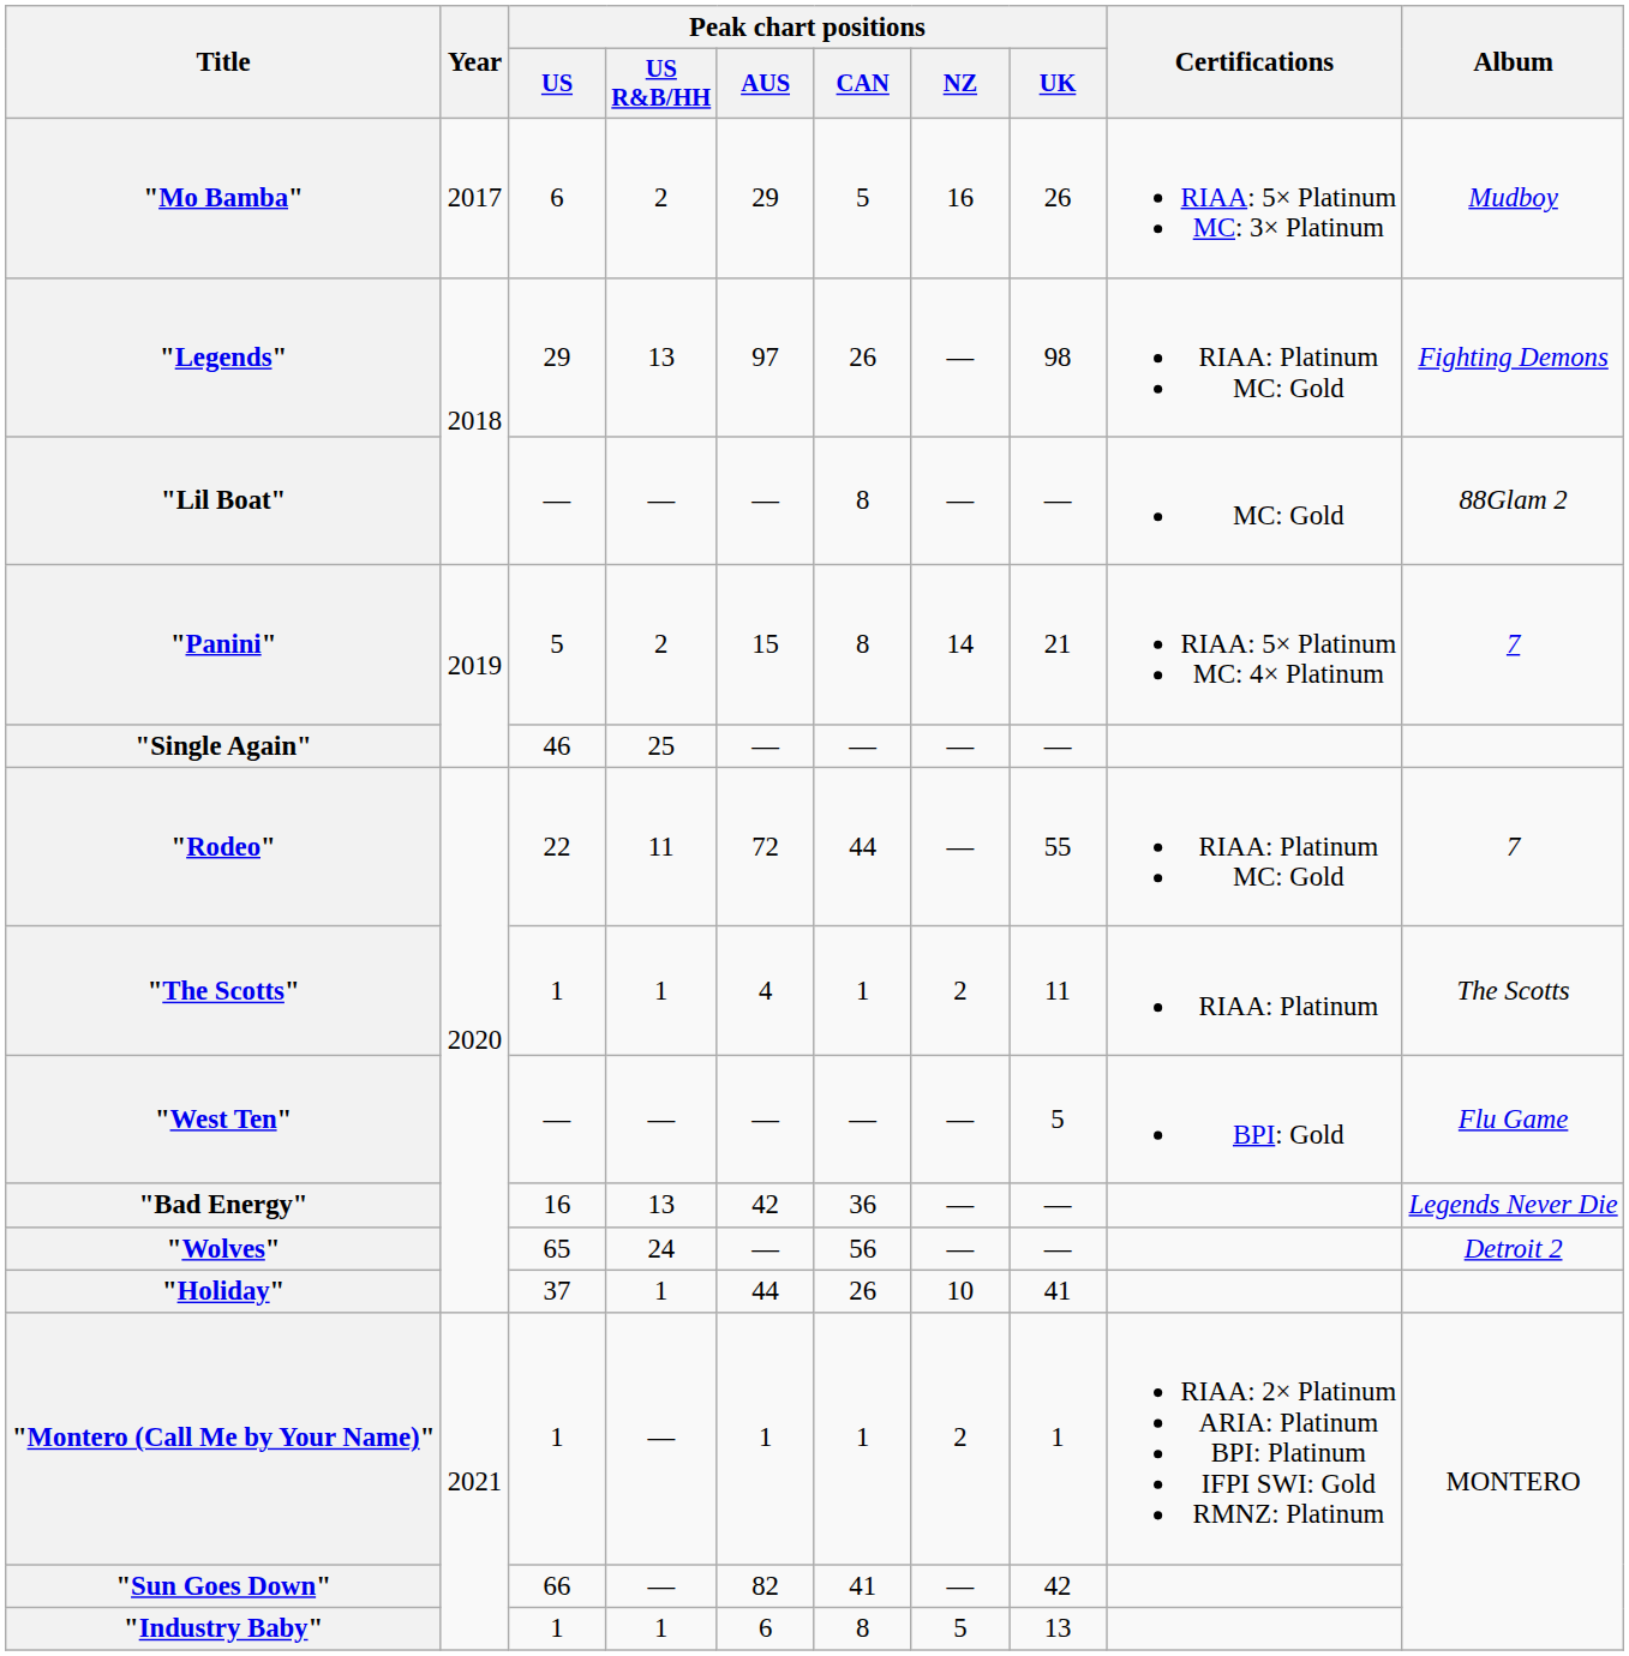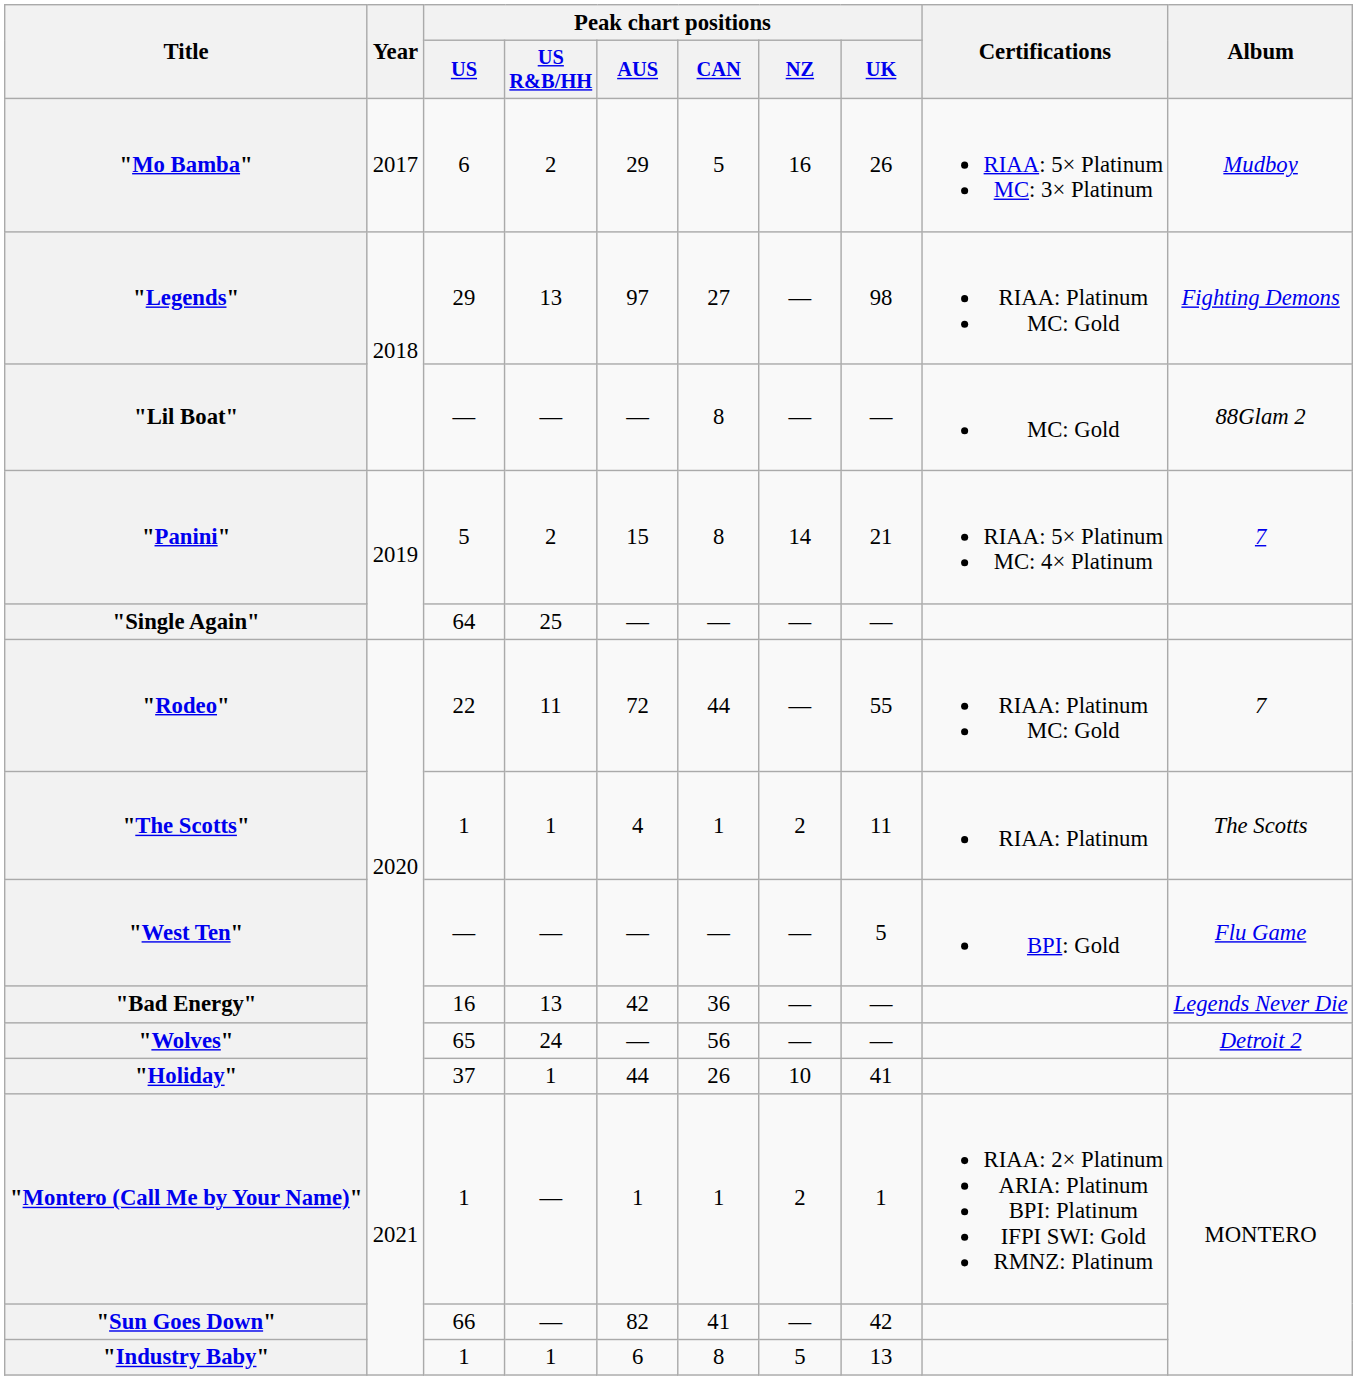 <table class="wikitable plainrowheaders" style="text-align:center;">
 <tr>
 <th rowspan="2">Title</th>
 <th rowspan="2">Year</th>
 <th colspan="6">Peak chart positions</th>
 <th rowspan="2">Certifications</th>
 <th rowspan="2">Album</th>
 </tr>
 <tr>
 <th scope="col" style="width:3.5em;font-size:90%;"><a href='#'>US</a></th>
 <th scope="col" style="width:3.5em;font-size:90%;"><a href='#'>US<br>R&B/HH</a></th>
 <th scope="col" style="width:3.5em;font-size:90%;"><a href='#'>AUS</a></th>
 <th scope="col" style="width:3.5em;font-size:90%;"><a href='#'>CAN</a></th>
 <th scope="col" style="width:3.5em;font-size:90%;"><a href='#'>NZ</a></th>
 <th scope="col" style="width:3.5em;font-size:90%;"><a href='#'>UK</a></th>
 </tr>
 <tr>
 <th scope="row">"<a href='#'>Mo Bamba</a>"<br></th>
 <td>2017</td>
 <td>6</td>
 <td>2</td>
 <td>29</td>
 <td>5</td>
 <td>16</td>
 <td>26</td>
 <td><br><ul><li><a href='#'>RIAA</a>: 5× Platinum</li><li><a href='#'>MC</a>: 3× Platinum</li></ul></td>
 <td><em><a href='#'>Mudboy</a></em></td>
 </tr>
 <tr>
 <th scope="row">"<a href='#'>Legends</a>"<br></th>
 <td rowspan="2">2018</td>
 <td>29</td>
 <td>13</td>
 <td>97</td>
-<td>26</td>
+<td>27</td>
 <td>—</td>
 <td>98</td>
 <td><br><ul><li>RIAA: Platinum</li><li>MC: Gold</li></ul></td>
 <td><em><a href='#'>Fighting Demons</a></em></td>
 </tr>
 <tr>
 <th scope="row">"Lil Boat"<br></th>
 <td>—</td>
 <td>—</td>
 <td>—</td>
 <td>8</td>
 <td>—</td>
 <td>—</td>
 <td><br><ul><li>MC: Gold</li></ul></td>
 <td><em>88Glam 2</em></td>
 </tr>
 <tr>
 <th scope="row">"<a href='#'>Panini</a>"<br></th>
 <td rowspan="2">2019</td>
 <td>5</td>
 <td>2</td>
 <td>15</td>
 <td>8</td>
 <td>14</td>
 <td>21</td>
 <td><br><ul><li>RIAA: 5× Platinum</li><li>MC: 4× Platinum</li></ul></td>
 <td><em><a href='#'>7</a></em></td>
 </tr>
 <tr>
 <th scope="row">"Single Again"<br></th>
-<td>46</td>
+<td>64</td>
 <td>25</td>
 <td>—</td>
 <td>—</td>
 <td>—</td>
 <td>—</td>
 <td></td>
 <td></td>
 </tr>
 <tr>
 <th scope="row">"<a href='#'>Rodeo</a>"<br></th>
 <td rowspan="6">2020</td>
 <td>22</td>
 <td>11</td>
 <td>72</td>
 <td>44</td>
 <td>—</td>
 <td>55</td>
 <td><br><ul><li>RIAA: Platinum</li><li>MC: Gold</li></ul></td>
 <td><em>7</em></td>
 </tr>
 <tr>
 <th scope="row">"<a href='#'>The Scotts</a>"<br></th>
 <td>1</td>
 <td>1</td>
 <td>4</td>
 <td>1</td>
 <td>2</td>
 <td>11</td>
 <td><br><ul><li>RIAA: Platinum</li></ul></td>
 <td><em>The Scotts</em></td>
 </tr>
 <tr>
 <th scope="row">"<a href='#'>West Ten</a>"<br></th>
 <td>—</td>
 <td>—</td>
 <td>—</td>
 <td>—</td>
 <td>—</td>
 <td>5</td>
 <td><br><ul><li><a href='#'>BPI</a>: Gold</li></ul></td>
 <td><em><a href='#'>Flu Game</a></em></td>
 </tr>
 <tr>
 <th scope="row">"Bad Energy"<br></th>
 <td>16</td>
 <td>13</td>
 <td>42</td>
 <td>36</td>
 <td>—</td>
 <td>—</td>
 <td></td>
 <td><em><a href='#'>Legends Never Die</a></em></td>
 </tr>
 <tr>
 <th scope="row">"<a href='#'>Wolves</a>"<br></th>
 <td>65</td>
 <td>24</td>
 <td>—</td>
 <td>56</td>
 <td>—</td>
 <td>—</td>
 <td></td>
 <td><em><a href='#'>Detroit 2</a></em></td>
 </tr>
 <tr>
 <th scope="row">"<a href='#'>Holiday</a>"<br></th>
 <td>37</td>
 <td>1</td>
 <td>44</td>
 <td>26</td>
 <td>10</td>
 <td>41</td>
 <td></td>
 <td></td>
 </tr>
 <tr>
 <th scope="row">"<a href='#'>Montero (Call Me by Your Name)</a>"<br></th>
 <td rowspan="3">2021</td>
 <td>1</td>
 <td>—</td>
 <td>1</td>
 <td>1</td>
 <td>2</td>
 <td>1</td>
 <td><br><ul><li>RIAA: 2× Platinum</li><li>ARIA: Platinum</li><li>BPI: Platinum</li><li>IFPI SWI: Gold</li><li>RMNZ: Platinum</li></ul></td>
 <td rowspan="3">MONTERO</td>
 </tr>
 <tr>
 <th scope="row">"<a href='#'>Sun Goes Down</a>"<br></th>
 <td>66</td>
 <td>—</td>
 <td>82</td>
 <td>41</td>
 <td>—</td>
 <td>42</td>
 <td></td>
 </tr>
 <tr>
 <th scope="row">"<a href='#'>Industry Baby</a>"<br></th>
 <td>1</td>
 <td>1</td>
 <td>6</td>
 <td>8</td>
 <td>5</td>
 <td>13</td>
 </tr>
 </table>
